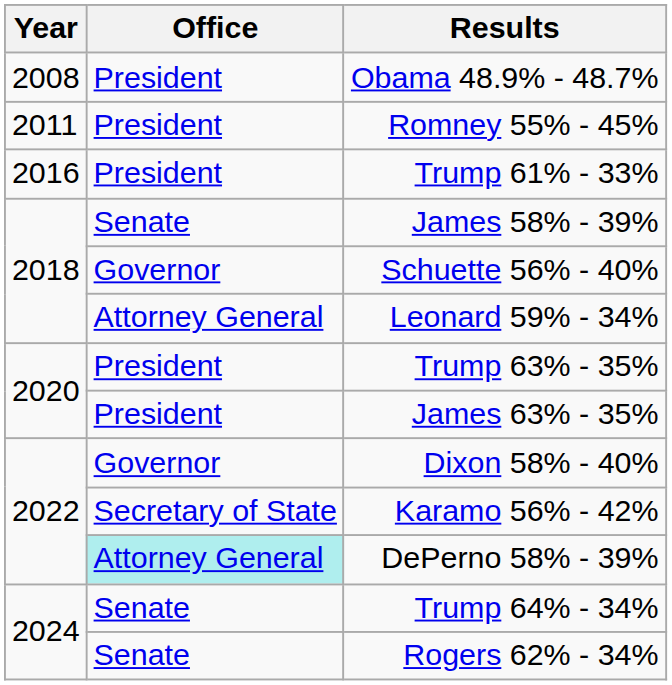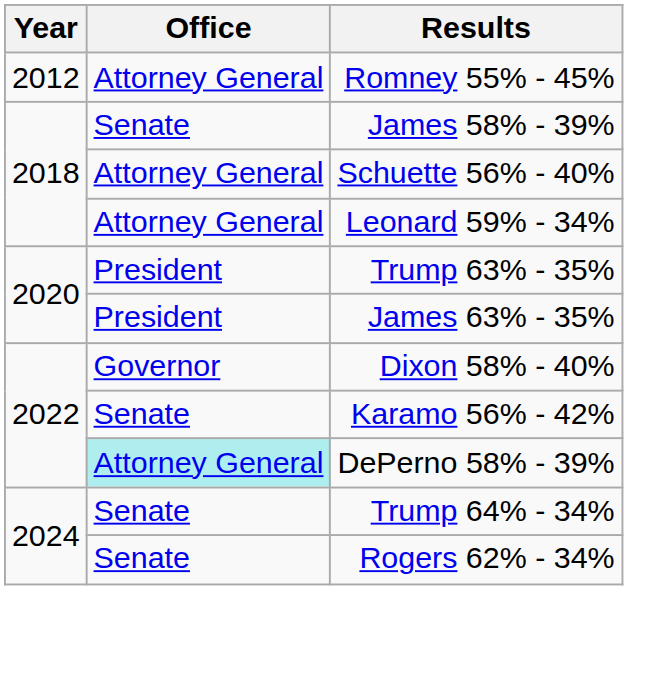 <table class=wikitable>
 <tr>
 <th>Year</th>
 <th>Office</th>
 <th>Results</th>
 </tr>
 <tr>
-<td>2008</td>
-<td><a href='#'>President</a></td>
-<td align="right" ><a href='#'>Obama</a> 48.9% - 48.7%</td>
-</tr>
-<tr>
-<td>2011</td>
-<td><a href='#'>President</a></td>
+<td>2012</td>
+<td><a href='#'>Attorney General</a></td>
 <td align="right" ><a href='#'>Romney</a> 55% - 45%</td>
-</tr>
-<tr>
-<td>2016</td>
-<td><a href='#'>President</a></td>
-<td align="right" ><a href='#'>Trump</a> 61% - 33%</td>
 </tr>
 <tr>
 <td rowspan=3>2018</td>
 <td><a href='#'>Senate</a></td>
 <td align="right" ><a href='#'>James</a> 58% - 39%</td>
 </tr>
 <tr>
-<td><a href='#'>Governor</a></td>
+<td><a href='#'>Attorney General</a></td>
 <td align="right" ><a href='#'>Schuette</a> 56% - 40%</td>
 </tr>
 <tr>
 <td><a href='#'>Attorney General</a></td>
 <td align="right" ><a href='#'>Leonard</a> 59% - 34%</td>
 </tr>
 <tr>
 <td rowspan=2>2020</td>
 <td><a href='#'>President</a></td>
 <td align="right" ><a href='#'>Trump</a> 63% - 35%</td>
 </tr>
 <tr>
 <td><a href='#'>President</a></td>
 <td align="right" ><a href='#'>James</a> 63% - 35%</td>
 </tr>
 <tr>
 <td rowspan=3>2022</td>
 <td><a href='#'>Governor</a></td>
 <td align="right" ><a href='#'>Dixon</a> 58% - 40%</td>
 </tr>
 <tr>
-<td><a href='#'>Secretary of State</a></td>
+<td><a href='#'>Senate</a></td>
 <td align="right" ><a href='#'>Karamo</a> 56% - 42%</td>
 </tr>
 <tr>
 <td style="background: paleturquoise;"><a href='#'>Attorney General</a></td>
 <td align="right" >DePerno 58% - 39%</td>
 </tr>
 <tr>
 <td rowspan=2>2024</td>
 <td><a href='#'>Senate</a></td>
 <td align="right" ><a href='#'>Trump</a> 64% - 34%</td>
 </tr>
 <tr>
 <td><a href='#'>Senate</a></td>
 <td align="right" ><a href='#'>Rogers</a> 62% - 34%</td>
 </tr>
 </table>
